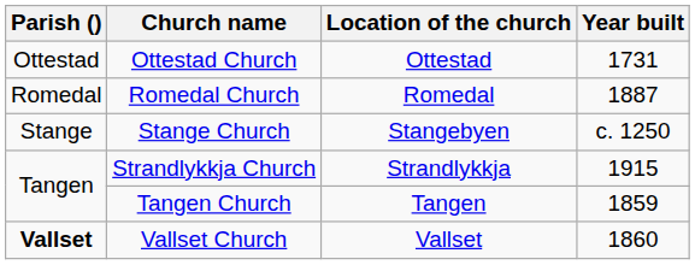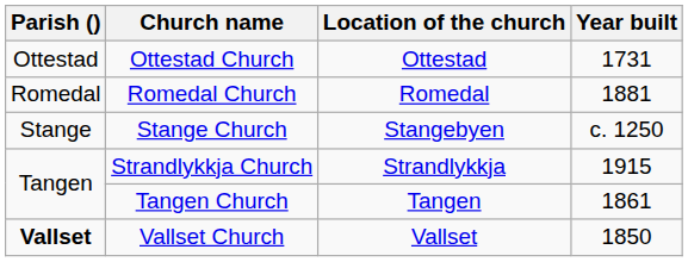 <table class="wikitable" style="text-align:center">
 <tr>
 <th>Parish ()</th>
 <th>Church name</th>
 <th>Location of the church</th>
 <th>Year built</th>
 </tr>
 <tr>
 <td rowspan="1">Ottestad</td>
 <td><a href='#'>Ottestad Church</a></td>
 <td><a href='#'>Ottestad</a></td>
 <td>1731</td>
 </tr>
 <tr>
 <td rowspan="1">Romedal</td>
 <td><a href='#'>Romedal Church</a></td>
 <td><a href='#'>Romedal</a></td>
-<td>1887</td>
+<td>1881</td>
 </tr>
 <tr>
 <td rowspan="1">Stange</td>
 <td><a href='#'>Stange Church</a></td>
 <td><a href='#'>Stangebyen</a></td>
 <td>c. 1250</td>
 </tr>
 <tr>
 <td rowspan="2">Tangen</td>
 <td><a href='#'>Strandlykkja Church</a></td>
 <td><a href='#'>Strandlykkja</a></td>
 <td>1915</td>
 </tr>
 <tr>
 <td><a href='#'>Tangen Church</a></td>
 <td><a href='#'>Tangen</a></td>
-<td>1859</td>
+<td>1861</td>
 </tr>
 <tr>
 <td rowspan="1"><strong>Vallset</strong></td>
 <td><a href='#'>Vallset Church</a></td>
 <td><a href='#'>Vallset</a></td>
-<td>1860</td>
+<td>1850</td>
 </tr>
 </table>
